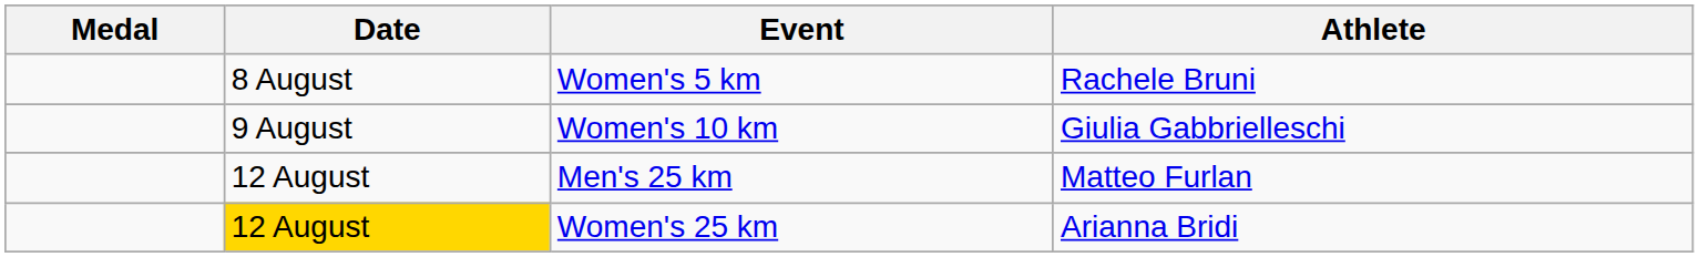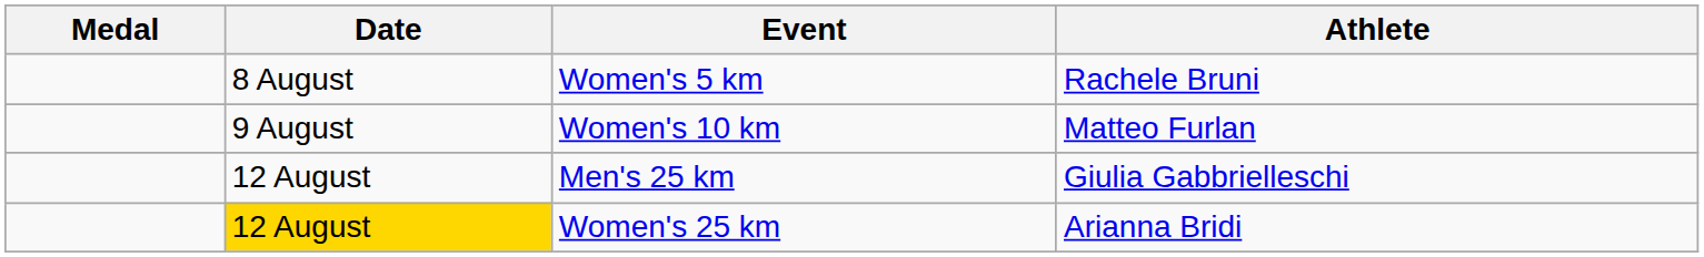 <table class="wikitable sortable" width=55% style="font-size:100%; text-align:left;">
 <tr>
 <th>Medal</th>
 <th>Date</th>
 <th>Event</th>
 <th>Athlete</th>
 </tr>
 <tr>
 <td></td>
 <td>8 August</td>
 <td><a href='#'>Women's 5 km</a></td>
 <td><a href='#'>Rachele Bruni</a></td>
 </tr>
 <tr>
 <td></td>
 <td>9 August</td>
 <td><a href='#'>Women's 10 km</a></td>
-<td><a href='#'>Giulia Gabbrielleschi</a></td>
+<td><a href='#'>Matteo Furlan</a></td>
 </tr>
 <tr>
 <td></td>
 <td>12 August</td>
 <td><a href='#'>Men's 25 km</a></td>
-<td><a href='#'>Matteo Furlan</a></td>
+<td><a href='#'>Giulia Gabbrielleschi</a></td>
 </tr>
 <tr>
 <td></td>
 <td style="background: gold;">12 August</td>
 <td><a href='#'>Women's 25 km</a></td>
 <td><a href='#'>Arianna Bridi</a></td>
 </tr>
 </table>
